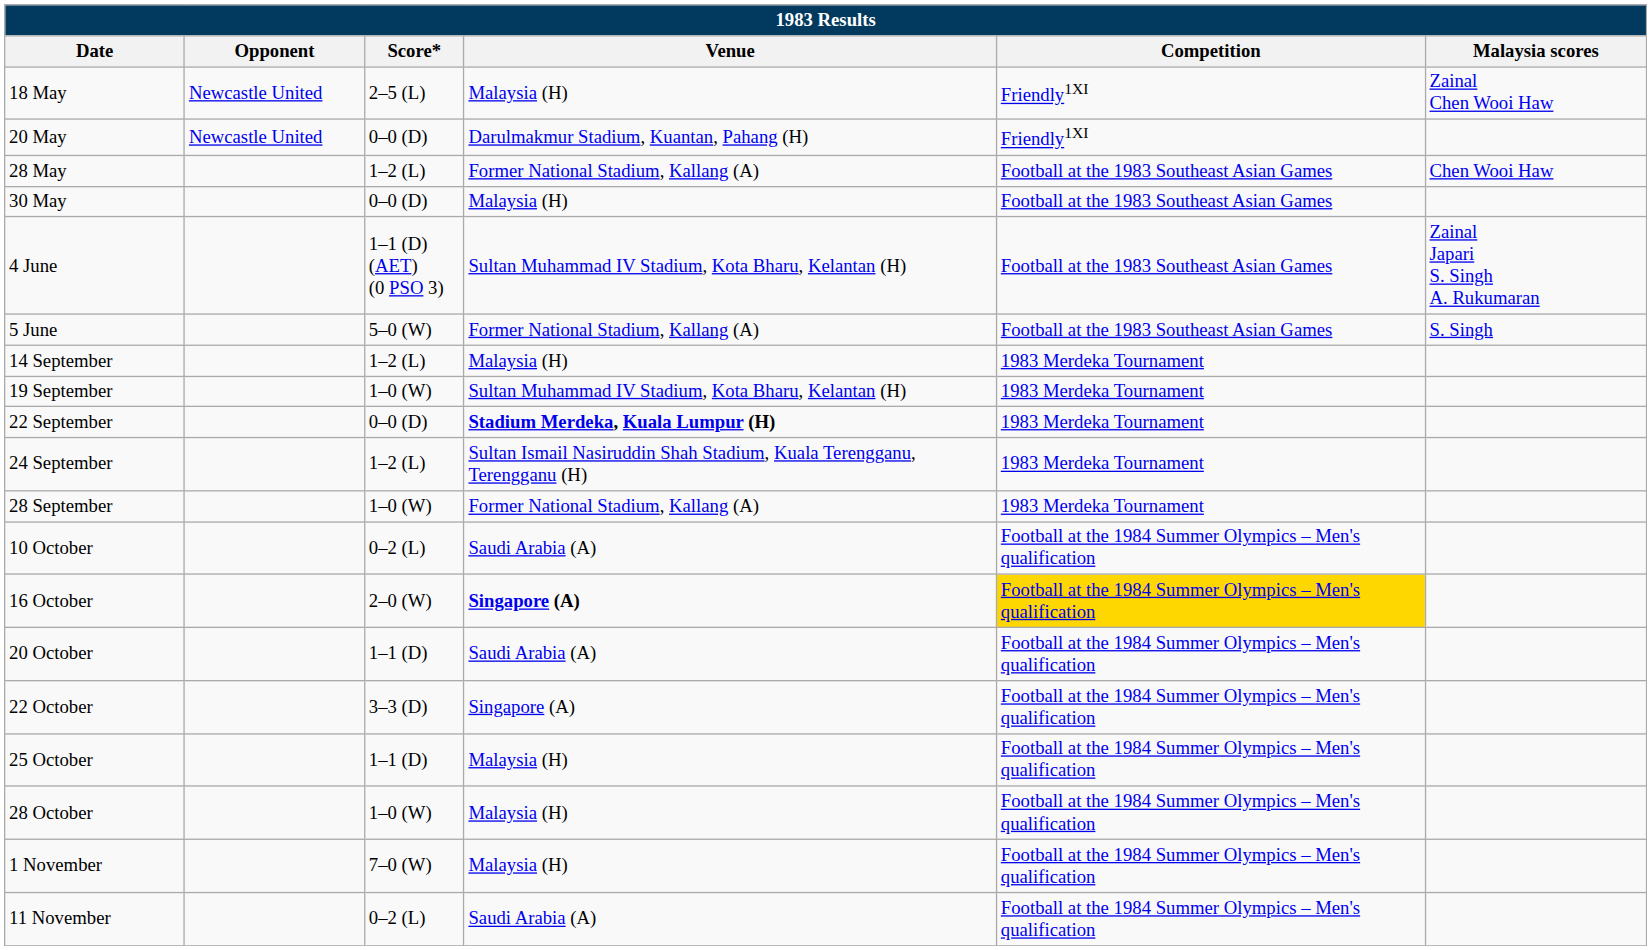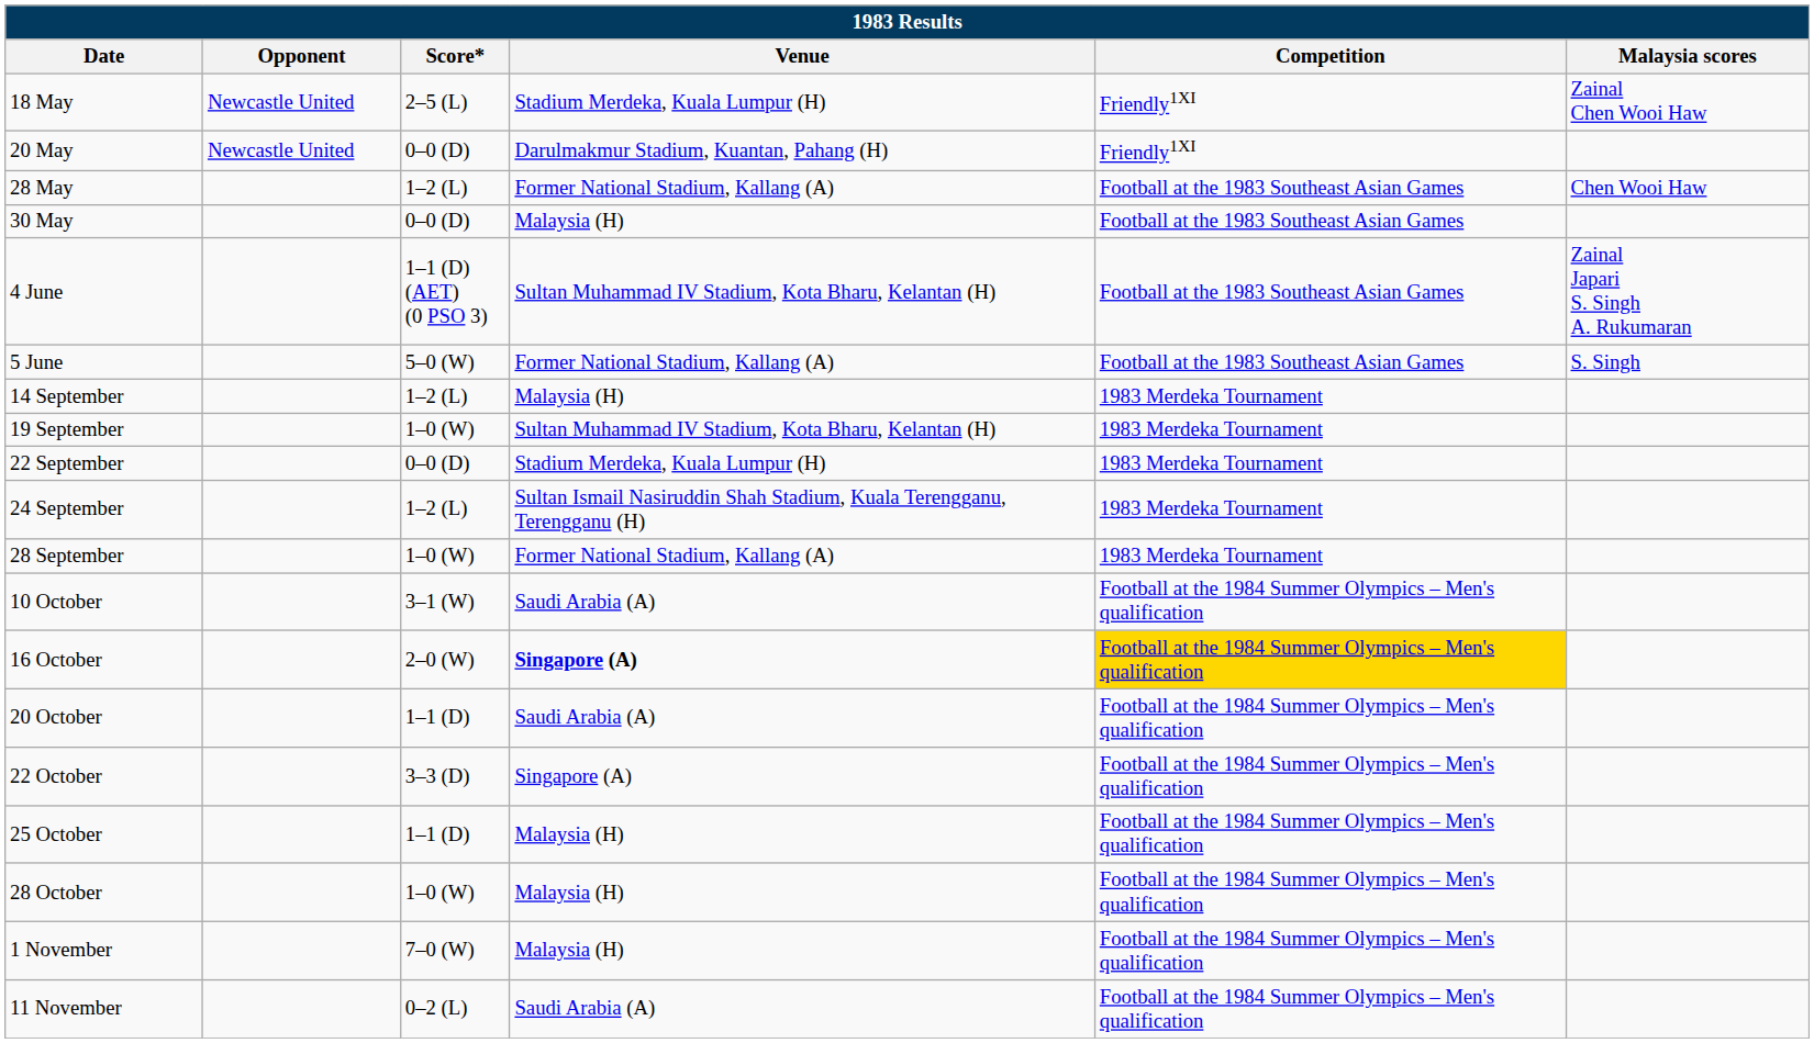 <table class="wikitable" width=100% style="text-align:left;font-size:90%;">
 <tr>
 <th colspan=9 style="background: #013A5E; color: #FFFFFF;">1983 Results</th>
 </tr>
 <tr>
 <th width=80>Date</th>
 <th width=80>Opponent</th>
 <th width=20>Score*</th>
 <th width=250>Venue</th>
 <th width=200>Competition</th>
 <th width=100>Malaysia scores</th>
 </tr>
 <tr>
 <td>18 May</td>
 <td> <a href='#'>Newcastle United</a></td>
 <td>2–5 (L)</td>
-<td><a href='#'>Malaysia</a> (H)</td>
+<td><a href='#'>Stadium Merdeka</a>, <a href='#'>Kuala Lumpur</a> (H)</td>
 <td><a href='#'>Friendly</a><sup>1XI</sup></td>
 <td><a href='#'>Zainal</a> <br><a href='#'>Chen Wooi Haw</a> </td>
 </tr>
 <tr>
 <td>20 May</td>
 <td> <a href='#'>Newcastle United</a></td>
 <td>0–0 (D)</td>
 <td><a href='#'>Darulmakmur Stadium</a>, <a href='#'>Kuantan</a>, <a href='#'>Pahang</a> (H)</td>
 <td><a href='#'>Friendly</a><sup>1XI</sup></td>
 <td></td>
 </tr>
 <tr>
 <td>28 May</td>
 <td></td>
 <td>1–2 (L)</td>
 <td><a href='#'>Former National Stadium</a>, <a href='#'>Kallang</a> (A)</td>
 <td><a href='#'>Football at the 1983 Southeast Asian Games</a></td>
 <td><a href='#'>Chen Wooi Haw</a> </td>
 </tr>
 <tr>
 <td>30 May</td>
 <td></td>
 <td>0–0 (D)</td>
 <td><a href='#'>Malaysia</a> (H)</td>
 <td><a href='#'>Football at the 1983 Southeast Asian Games</a></td>
 <td></td>
 </tr>
 <tr>
 <td>4 June</td>
 <td></td>
 <td>1–1 (D) (<a href='#'>AET</a>)<br>(0 <a href='#'>PSO</a> 3)</td>
 <td><a href='#'>Sultan Muhammad IV Stadium</a>, <a href='#'>Kota Bharu</a>, <a href='#'>Kelantan</a> (H)</td>
 <td><a href='#'>Football at the 1983 Southeast Asian Games</a></td>
 <td><a href='#'>Zainal</a> <br><a href='#'>Japari</a> <br><a href='#'>S. Singh</a> <br><a href='#'>A. Rukumaran</a> </td>
 </tr>
 <tr>
 <td>5 June</td>
 <td></td>
 <td>5–0 (W)</td>
 <td><a href='#'>Former National Stadium</a>, <a href='#'>Kallang</a> (A)</td>
 <td><a href='#'>Football at the 1983 Southeast Asian Games</a></td>
 <td><a href='#'>S. Singh</a> </td>
 </tr>
 <tr>
 <td>14 September</td>
 <td></td>
 <td>1–2 (L)</td>
 <td><a href='#'>Malaysia</a> (H)</td>
 <td><a href='#'>1983 Merdeka Tournament</a></td>
 <td></td>
 </tr>
 <tr>
 <td>19 September</td>
 <td></td>
 <td>1–0 (W)</td>
 <td><a href='#'>Sultan Muhammad IV Stadium</a>, <a href='#'>Kota Bharu</a>, <a href='#'>Kelantan</a> (H)</td>
 <td><a href='#'>1983 Merdeka Tournament</a></td>
 <td></td>
 </tr>
 <tr>
 <td>22 September</td>
 <td></td>
 <td>0–0 (D)</td>
-<td><strong><a href='#'>Stadium Merdeka</a>, <a href='#'>Kuala Lumpur</a> (H)</strong></td>
+<td><a href='#'>Stadium Merdeka</a>, <a href='#'>Kuala Lumpur</a> (H)</td>
 <td><a href='#'>1983 Merdeka Tournament</a></td>
 <td></td>
 </tr>
 <tr>
 <td>24 September</td>
 <td></td>
 <td>1–2 (L)</td>
 <td><a href='#'>Sultan Ismail Nasiruddin Shah Stadium</a>, <a href='#'>Kuala Terengganu</a>, <a href='#'>Terengganu</a> (H)</td>
 <td><a href='#'>1983 Merdeka Tournament</a></td>
 <td></td>
 </tr>
 <tr>
 <td>28 September</td>
 <td></td>
 <td>1–0 (W)</td>
 <td><a href='#'>Former National Stadium</a>, <a href='#'>Kallang</a> (A)</td>
 <td><a href='#'>1983 Merdeka Tournament</a></td>
 <td></td>
 </tr>
 <tr>
 <td>10 October</td>
 <td></td>
-<td>0–2 (L)</td>
+<td>3–1 (W)</td>
 <td><a href='#'>Saudi Arabia</a> (A)</td>
 <td><a href='#'>Football at the 1984 Summer Olympics – Men's qualification</a></td>
 <td></td>
 </tr>
 <tr>
 <td>16 October</td>
 <td></td>
 <td>2–0 (W)</td>
 <td><strong><a href='#'>Singapore</a> (A)</strong></td>
 <td style="background: gold;"><a href='#'>Football at the 1984 Summer Olympics – Men's qualification</a></td>
 <td></td>
 </tr>
 <tr>
 <td>20 October</td>
 <td></td>
 <td>1–1 (D)</td>
 <td><a href='#'>Saudi Arabia</a> (A)</td>
 <td><a href='#'>Football at the 1984 Summer Olympics – Men's qualification</a></td>
 <td></td>
 </tr>
 <tr>
 <td>22 October</td>
 <td></td>
 <td>3–3 (D)</td>
 <td><a href='#'>Singapore</a> (A)</td>
 <td><a href='#'>Football at the 1984 Summer Olympics – Men's qualification</a></td>
 <td></td>
 </tr>
 <tr>
 <td>25 October</td>
 <td></td>
 <td>1–1 (D)</td>
 <td><a href='#'>Malaysia</a> (H)</td>
 <td><a href='#'>Football at the 1984 Summer Olympics – Men's qualification</a></td>
 <td></td>
 </tr>
 <tr>
 <td>28 October</td>
 <td></td>
 <td>1–0 (W)</td>
 <td><a href='#'>Malaysia</a> (H)</td>
 <td><a href='#'>Football at the 1984 Summer Olympics – Men's qualification</a></td>
 <td></td>
 </tr>
 <tr>
 <td>1 November</td>
 <td></td>
 <td>7–0 (W)</td>
 <td><a href='#'>Malaysia</a> (H)</td>
 <td><a href='#'>Football at the 1984 Summer Olympics – Men's qualification</a></td>
 <td></td>
 </tr>
 <tr>
 <td>11 November</td>
 <td></td>
 <td>0–2 (L)</td>
 <td><a href='#'>Saudi Arabia</a> (A)</td>
 <td><a href='#'>Football at the 1984 Summer Olympics – Men's qualification</a></td>
 <td></td>
 </tr>
 </table>
